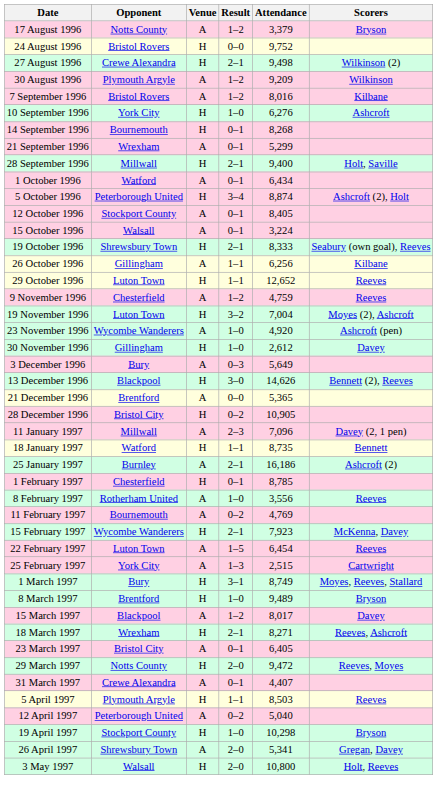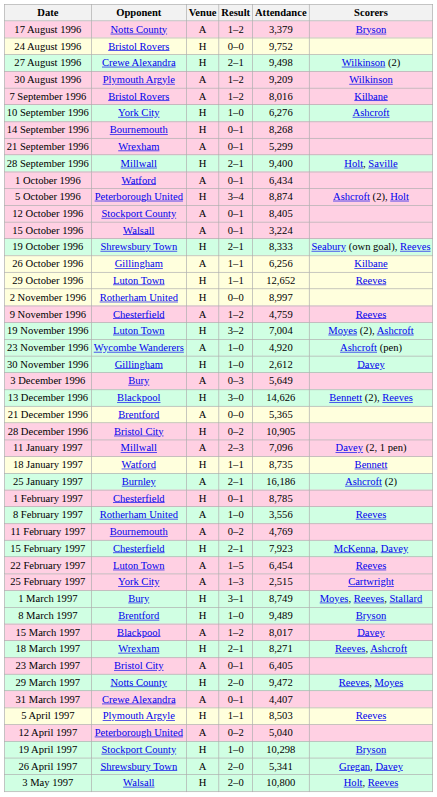 <table class="wikitable sortable" style="font-size:100%; text-align:center">
 <tr>
 <th>Date</th>
 <th>Opponent</th>
 <th>Venue</th>
 <th>Result</th>
 <th>Attendance</th>
 <th>Scorers</th>
 </tr>
 <tr style="background-color: #ffd0e3;">
 <td>17 August 1996</td>
 <td><a href='#'>Notts County</a></td>
 <td>A</td>
 <td>1–2</td>
 <td>3,379</td>
 <td><a href='#'>Bryson</a></td>
 </tr>
 <tr style="background-color: #ffffdd;">
 <td>24 August 1996</td>
 <td><a href='#'>Bristol Rovers</a></td>
 <td>H</td>
 <td>0–0</td>
 <td>9,752</td>
 <td></td>
 </tr>
 <tr style="background-color: #d0ffe3;">
 <td>27 August 1996</td>
 <td><a href='#'>Crewe Alexandra</a></td>
 <td>H</td>
 <td>2–1</td>
 <td>9,498</td>
 <td><a href='#'>Wilkinson</a> (2)</td>
 </tr>
 <tr style="background-color: #ffd0e3;">
 <td>30 August 1996</td>
 <td><a href='#'>Plymouth Argyle</a></td>
 <td>A</td>
 <td>1–2</td>
 <td>9,209</td>
 <td><a href='#'>Wilkinson</a></td>
 </tr>
 <tr style="background-color: #ffd0e3;">
 <td>7 September 1996</td>
 <td><a href='#'>Bristol Rovers</a></td>
 <td>A</td>
 <td>1–2</td>
 <td>8,016</td>
 <td><a href='#'>Kilbane</a></td>
 </tr>
 <tr style="background-color: #d0ffe3;">
 <td>10 September 1996</td>
 <td><a href='#'>York City</a></td>
 <td>H</td>
 <td>1–0</td>
 <td>6,276</td>
 <td><a href='#'>Ashcroft</a></td>
 </tr>
 <tr style="background-color: #ffd0e3;">
 <td>14 September 1996</td>
 <td><a href='#'>Bournemouth</a></td>
 <td>H</td>
 <td>0–1</td>
 <td>8,268</td>
 <td></td>
 </tr>
 <tr style="background-color: #ffd0e3;">
 <td>21 September 1996</td>
 <td><a href='#'>Wrexham</a></td>
 <td>A</td>
 <td>0–1</td>
 <td>5,299</td>
 <td></td>
 </tr>
 <tr style="background-color: #d0ffe3;">
 <td>28 September 1996</td>
 <td><a href='#'>Millwall</a></td>
 <td>H</td>
 <td>2–1</td>
 <td>9,400</td>
 <td><a href='#'>Holt</a>, <a href='#'>Saville</a></td>
 </tr>
 <tr style="background-color: #ffd0e3;">
 <td>1 October 1996</td>
 <td><a href='#'>Watford</a></td>
 <td>A</td>
 <td>0–1</td>
 <td>6,434</td>
 <td></td>
 </tr>
 <tr style="background-color: #ffd0e3;">
 <td>5 October 1996</td>
 <td><a href='#'>Peterborough United</a></td>
 <td>H</td>
 <td>3–4</td>
 <td>8,874</td>
 <td><a href='#'>Ashcroft</a> (2), <a href='#'>Holt</a></td>
 </tr>
 <tr style="background-color: #ffd0e3;">
 <td>12 October 1996</td>
 <td><a href='#'>Stockport County</a></td>
 <td>A</td>
 <td>0–1</td>
 <td>8,405</td>
 <td></td>
 </tr>
 <tr style="background-color: #ffd0e3;">
 <td>15 October 1996</td>
 <td><a href='#'>Walsall</a></td>
 <td>A</td>
 <td>0–1</td>
 <td>3,224</td>
 <td></td>
 </tr>
 <tr style="background-color: #d0ffe3;">
 <td>19 October 1996</td>
 <td><a href='#'>Shrewsbury Town</a></td>
 <td>H</td>
 <td>2–1</td>
 <td>8,333</td>
 <td><a href='#'>Seabury</a> (own goal), <a href='#'>Reeves</a></td>
 </tr>
 <tr style="background-color: #ffffdd;">
 <td>26 October 1996</td>
 <td><a href='#'>Gillingham</a></td>
 <td>A</td>
 <td>1–1</td>
 <td>6,256</td>
 <td><a href='#'>Kilbane</a></td>
 </tr>
 <tr style="background-color: #ffffdd;">
 <td>29 October 1996</td>
 <td><a href='#'>Luton Town</a></td>
 <td>H</td>
 <td>1–1</td>
 <td>12,652</td>
 <td><a href='#'>Reeves</a></td>
 </tr>
+<tr style="background-color: #ffffdd;">
+<td>2 November 1996</td>
+<td><a href='#'>Rotherham United</a></td>
+<td>H</td>
+<td>0–0</td>
+<td>8,997</td>
+<td></td>
+</tr>
 <tr style="background-color: #ffd0e3;">
 <td>9 November 1996</td>
 <td><a href='#'>Chesterfield</a></td>
 <td>A</td>
 <td>1–2</td>
 <td>4,759</td>
 <td><a href='#'>Reeves</a></td>
 </tr>
 <tr style="background-color: #d0ffe3;">
 <td>19 November 1996</td>
 <td><a href='#'>Luton Town</a></td>
 <td>H</td>
 <td>3–2</td>
 <td>7,004</td>
 <td><a href='#'>Moyes</a> (2), <a href='#'>Ashcroft</a></td>
 </tr>
 <tr style="background-color: #d0ffe3;">
 <td>23 November 1996</td>
 <td><a href='#'>Wycombe Wanderers</a></td>
 <td>A</td>
 <td>1–0</td>
 <td>4,920</td>
 <td><a href='#'>Ashcroft</a> (pen)</td>
 </tr>
 <tr style="background-color: #d0ffe3;">
 <td>30 November 1996</td>
 <td><a href='#'>Gillingham</a></td>
 <td>H</td>
 <td>1–0</td>
 <td>2,612</td>
 <td><a href='#'>Davey</a></td>
 </tr>
 <tr style="background-color: #ffd0e3;">
 <td>3 December 1996</td>
 <td><a href='#'>Bury</a></td>
 <td>A</td>
 <td>0–3</td>
 <td>5,649</td>
 <td></td>
 </tr>
 <tr style="background-color: #d0ffe3;">
 <td>13 December 1996</td>
 <td><a href='#'>Blackpool</a></td>
 <td>H</td>
 <td>3–0</td>
 <td>14,626</td>
 <td><a href='#'>Bennett</a> (2), <a href='#'>Reeves</a></td>
 </tr>
 <tr style="background-color: #ffffdd;">
 <td>21 December 1996</td>
 <td><a href='#'>Brentford</a></td>
 <td>A</td>
 <td>0–0</td>
 <td>5,365</td>
 <td></td>
 </tr>
 <tr style="background-color: #ffd0e3;">
 <td>28 December 1996</td>
 <td><a href='#'>Bristol City</a></td>
 <td>H</td>
 <td>0–2</td>
 <td>10,905</td>
 <td></td>
 </tr>
 <tr style="background-color: #ffd0e3;">
 <td>11 January 1997</td>
 <td><a href='#'>Millwall</a></td>
 <td>A</td>
 <td>2–3</td>
 <td>7,096</td>
 <td><a href='#'>Davey</a> (2, 1 pen)</td>
 </tr>
 <tr style="background-color: #ffffdd;">
 <td>18 January 1997</td>
 <td><a href='#'>Watford</a></td>
 <td>H</td>
 <td>1–1</td>
 <td>8,735</td>
 <td><a href='#'>Bennett</a></td>
 </tr>
 <tr style="background-color: #d0ffe3;">
 <td>25 January 1997</td>
 <td><a href='#'>Burnley</a></td>
 <td>A</td>
 <td>2–1</td>
 <td>16,186</td>
 <td><a href='#'>Ashcroft</a> (2)</td>
 </tr>
 <tr style="background-color: #ffd0e3;">
 <td>1 February 1997</td>
 <td><a href='#'>Chesterfield</a></td>
 <td>H</td>
 <td>0–1</td>
 <td>8,785</td>
 <td></td>
 </tr>
 <tr style="background-color: #d0ffe3;">
 <td>8 February 1997</td>
 <td><a href='#'>Rotherham United</a></td>
 <td>A</td>
 <td>1–0</td>
 <td>3,556</td>
 <td><a href='#'>Reeves</a></td>
 </tr>
 <tr style="background-color: #ffd0e3;">
 <td>11 February 1997</td>
 <td><a href='#'>Bournemouth</a></td>
 <td>A</td>
 <td>0–2</td>
 <td>4,769</td>
 <td></td>
 </tr>
 <tr style="background-color: #d0ffe3;">
 <td>15 February 1997</td>
-<td><a href='#'>Wycombe Wanderers</a></td>
+<td><a href='#'>Chesterfield</a></td>
 <td>H</td>
 <td>2–1</td>
 <td>7,923</td>
 <td><a href='#'>McKenna</a>, <a href='#'>Davey</a></td>
 </tr>
 <tr style="background-color: #ffd0e3;">
 <td>22 February 1997</td>
 <td><a href='#'>Luton Town</a></td>
 <td>A</td>
 <td>1–5</td>
 <td>6,454</td>
 <td><a href='#'>Reeves</a></td>
 </tr>
 <tr style="background-color: #ffd0e3;">
 <td>25 February 1997</td>
 <td><a href='#'>York City</a></td>
 <td>A</td>
 <td>1–3</td>
 <td>2,515</td>
 <td><a href='#'>Cartwright</a></td>
 </tr>
 <tr style="background-color: #d0ffe3;">
 <td>1 March 1997</td>
 <td><a href='#'>Bury</a></td>
 <td>H</td>
 <td>3–1</td>
 <td>8,749</td>
 <td><a href='#'>Moyes</a>, <a href='#'>Reeves</a>, <a href='#'>Stallard</a></td>
 </tr>
 <tr style="background-color: #d0ffe3;">
 <td>8 March 1997</td>
 <td><a href='#'>Brentford</a></td>
 <td>H</td>
 <td>1–0</td>
 <td>9,489</td>
 <td><a href='#'>Bryson</a></td>
 </tr>
 <tr style="background-color: #ffd0e3;">
 <td>15 March 1997</td>
 <td><a href='#'>Blackpool</a></td>
 <td>A</td>
 <td>1–2</td>
 <td>8,017</td>
 <td><a href='#'>Davey</a></td>
 </tr>
 <tr style="background-color: #d0ffe3;">
 <td>18 March 1997</td>
 <td><a href='#'>Wrexham</a></td>
 <td>H</td>
 <td>2–1</td>
 <td>8,271</td>
 <td><a href='#'>Reeves</a>, <a href='#'>Ashcroft</a></td>
 </tr>
 <tr style="background-color: #ffd0e3;">
 <td>23 March 1997</td>
 <td><a href='#'>Bristol City</a></td>
 <td>A</td>
 <td>0–1</td>
 <td>6,405</td>
 <td></td>
 </tr>
 <tr style="background-color: #d0ffe3;">
 <td>29 March 1997</td>
 <td><a href='#'>Notts County</a></td>
 <td>H</td>
 <td>2–0</td>
 <td>9,472</td>
 <td><a href='#'>Reeves</a>, <a href='#'>Moyes</a></td>
 </tr>
 <tr style="background-color: #ffd0e3;">
 <td>31 March 1997</td>
 <td><a href='#'>Crewe Alexandra</a></td>
 <td>A</td>
 <td>0–1</td>
 <td>4,407</td>
 <td></td>
 </tr>
 <tr style="background-color: #ffffdd;">
 <td>5 April 1997</td>
 <td><a href='#'>Plymouth Argyle</a></td>
 <td>H</td>
 <td>1–1</td>
 <td>8,503</td>
 <td><a href='#'>Reeves</a></td>
 </tr>
 <tr style="background-color: #ffd0e3;">
 <td>12 April 1997</td>
 <td><a href='#'>Peterborough United</a></td>
 <td>A</td>
 <td>0–2</td>
 <td>5,040</td>
 <td></td>
 </tr>
 <tr style="background-color: #d0ffe3;">
 <td>19 April 1997</td>
 <td><a href='#'>Stockport County</a></td>
 <td>H</td>
 <td>1–0</td>
 <td>10,298</td>
 <td><a href='#'>Bryson</a></td>
 </tr>
 <tr style="background-color: #d0ffe3;">
 <td>26 April 1997</td>
 <td><a href='#'>Shrewsbury Town</a></td>
 <td>A</td>
 <td>2–0</td>
 <td>5,341</td>
 <td><a href='#'>Gregan</a>, <a href='#'>Davey</a></td>
 </tr>
 <tr style="background-color: #d0ffe3;">
 <td>3 May 1997</td>
 <td><a href='#'>Walsall</a></td>
 <td>H</td>
 <td>2–0</td>
 <td>10,800</td>
 <td><a href='#'>Holt</a>, <a href='#'>Reeves</a></td>
 </tr>
 </table>
